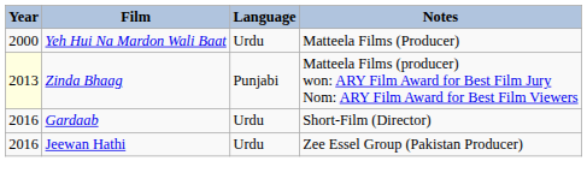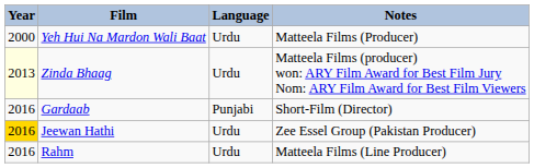 <table class="wikitable">
 <tr align="center">
 <th style="background:#B0C4DE;">Year</th>
 <th style="background:#B0C4DE;">Film</th>
 <th style="background:#B0C4DE;">Language</th>
 <th style="background:#B0C4DE;">Notes</th>
 </tr>
 <tr>
 <td>2000</td>
 <td><em><a href='#'>Yeh Hui Na Mardon Wali Baat</a></em></td>
 <td>Urdu</td>
 <td>Matteela Films (Producer)</td>
 </tr>
 <tr>
 <td style="background: lightyellow;">2013</td>
 <td><em><a href='#'>Zinda Bhaag</a></em></td>
-<td>Punjabi</td>
+<td>Urdu</td>
 <td>Matteela Films (producer)<br>won: <a href='#'>ARY Film Award for Best Film Jury</a> <br> Nom: <a href='#'>ARY Film Award for Best Film Viewers</a></td>
 </tr>
 <tr>
 <td>2016</td>
 <td><em><a href='#'>Gardaab</a></em></td>
-<td>Urdu</td>
+<td>Punjabi</td>
 <td>Short-Film (Director)</td>
 </tr>
 <tr>
-<td>2016</td>
+<td style="background: gold;">2016</td>
 <td><a href='#'>Jeewan Hathi</a></td>
 <td>Urdu</td>
 <td>Zee Essel Group (Pakistan Producer)</td>
 </tr>
+<tr>
+<td>2016</td>
+<td><a href='#'>Rahm</a></td>
+<td>Urdu</td>
+<td>Matteela Films (Line Producer)</td>
+</tr>
 </table>
